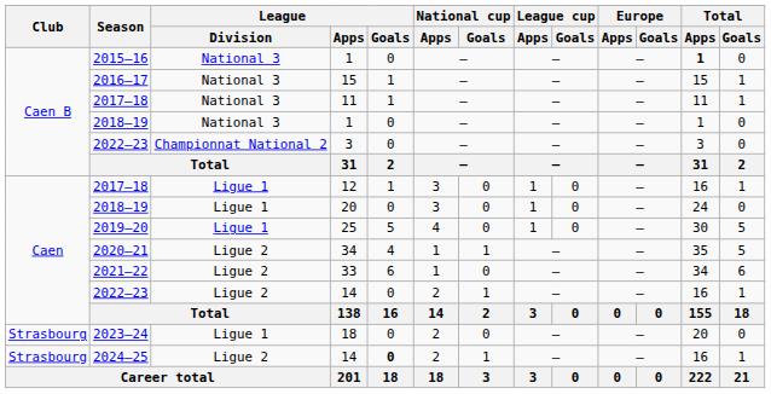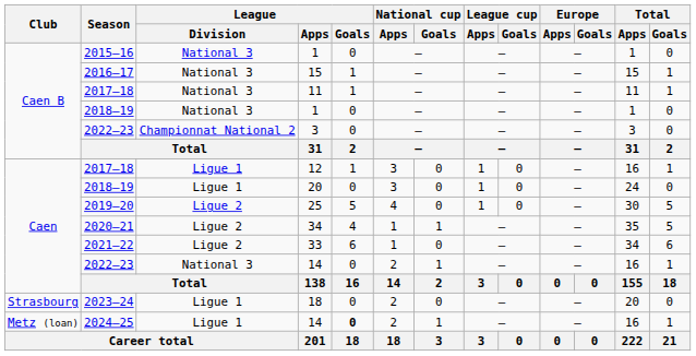 <table class="wikitable" style="text-align: center">
 <tr>
 <th rowspan="2">Club</th>
 <th rowspan="2">Season</th>
 <th colspan="3">League</th>
 <th colspan="2">National cup</th>
 <th colspan="2">League cup</th>
 <th colspan="2">Europe</th>
 <th colspan="2">Total</th>
 </tr>
 <tr>
 <th>Division</th>
 <th>Apps</th>
 <th>Goals</th>
 <th>Apps</th>
 <th>Goals</th>
 <th>Apps</th>
 <th>Goals</th>
 <th>Apps</th>
 <th>Goals</th>
 <th>Apps</th>
 <th>Goals</th>
 </tr>
 <tr>
 <td rowspan="6"><a href='#'>Caen B</a></td>
 <td><a href='#'>2015–16</a></td>
 <td><a href='#'>National 3</a></td>
 <td>1</td>
 <td>0</td>
 <td colspan="2">—</td>
 <td colspan="2">—</td>
 <td colspan="2">—</td>
-<td><strong>1</strong></td>
+<td>1</td>
 <td>0</td>
 </tr>
 <tr>
 <td><a href='#'>2016–17</a></td>
 <td>National 3</td>
 <td>15</td>
 <td>1</td>
 <td colspan="2">—</td>
 <td colspan="2">—</td>
 <td colspan="2">—</td>
 <td>15</td>
 <td>1</td>
 </tr>
 <tr>
 <td><a href='#'>2017–18</a></td>
 <td>National 3</td>
 <td>11</td>
 <td>1</td>
 <td colspan="2">—</td>
 <td colspan="2">—</td>
 <td colspan="2">—</td>
 <td>11</td>
 <td>1</td>
 </tr>
 <tr>
 <td><a href='#'>2018–19</a></td>
 <td>National 3</td>
 <td>1</td>
 <td>0</td>
 <td colspan="2">—</td>
 <td colspan="2">—</td>
 <td colspan="2">—</td>
 <td>1</td>
 <td>0</td>
 </tr>
 <tr>
 <td><a href='#'>2022–23</a></td>
 <td><a href='#'>Championnat National 2</a></td>
 <td>3</td>
 <td>0</td>
 <td colspan="2">—</td>
 <td colspan="2">—</td>
 <td colspan="2">—</td>
 <td>3</td>
 <td>0</td>
 </tr>
 <tr>
 <th colspan="2">Total</th>
 <th>31</th>
 <th>2</th>
 <th colspan="2">—</th>
 <th colspan="2">—</th>
 <th colspan="2">—</th>
 <th>31</th>
 <th>2</th>
 </tr>
 <tr>
 <td rowspan="7"><a href='#'>Caen</a></td>
 <td><a href='#'>2017–18</a></td>
 <td><a href='#'>Ligue 1</a></td>
 <td>12</td>
 <td>1</td>
 <td>3</td>
 <td>0</td>
 <td>1</td>
 <td>0</td>
 <td colspan="2">—</td>
 <td>16</td>
 <td>1</td>
 </tr>
 <tr>
 <td><a href='#'>2018–19</a></td>
 <td>Ligue 1</td>
 <td>20</td>
 <td>0</td>
 <td>3</td>
 <td>0</td>
 <td>1</td>
 <td>0</td>
 <td colspan="2">—</td>
 <td>24</td>
 <td>0</td>
 </tr>
 <tr>
 <td><a href='#'>2019–20</a></td>
-<td><a href='#'>Ligue 1</a></td>
+<td><a href='#'>Ligue 2</a></td>
 <td>25</td>
 <td>5</td>
 <td>4</td>
 <td>0</td>
 <td>1</td>
 <td>0</td>
 <td colspan="2">—</td>
 <td>30</td>
 <td>5</td>
 </tr>
 <tr>
 <td><a href='#'>2020–21</a></td>
 <td>Ligue 2</td>
 <td>34</td>
 <td>4</td>
 <td>1</td>
 <td>1</td>
 <td colspan="2">—</td>
 <td colspan="2">—</td>
 <td>35</td>
 <td>5</td>
 </tr>
 <tr>
 <td><a href='#'>2021–22</a></td>
 <td>Ligue 2</td>
 <td>33</td>
 <td>6</td>
 <td>1</td>
 <td>0</td>
 <td colspan="2">—</td>
 <td colspan="2">—</td>
 <td>34</td>
 <td>6</td>
 </tr>
 <tr>
 <td><a href='#'>2022–23</a></td>
-<td>Ligue 2</td>
+<td>National 3</td>
 <td>14</td>
 <td>0</td>
 <td>2</td>
 <td>1</td>
 <td colspan="2">—</td>
 <td colspan="2">—</td>
 <td>16</td>
 <td>1</td>
 </tr>
 <tr>
 <th colspan="2">Total</th>
 <th>138</th>
 <th>16</th>
 <th>14</th>
 <th>2</th>
 <th>3</th>
 <th>0</th>
 <th>0</th>
 <th>0</th>
 <th>155</th>
 <th>18</th>
 </tr>
 <tr>
 <td><a href='#'>Strasbourg</a></td>
 <td><a href='#'>2023–24</a></td>
 <td>Ligue 1</td>
 <td>18</td>
 <td>0</td>
 <td>2</td>
 <td>0</td>
 <td colspan="2">—</td>
 <td colspan="2">—</td>
 <td>20</td>
 <td>0</td>
 </tr>
 <tr>
-<td><a href='#'>Strasbourg</a></td>
+<td><a href='#'>Metz</a> <small>(loan)</small></td>
 <td><a href='#'>2024–25</a></td>
-<td>Ligue 2</td>
+<td>Ligue 1</td>
 <td>14</td>
 <td><strong>0</strong></td>
 <td>2</td>
 <td>1</td>
 <td colspan="2">—</td>
 <td colspan="2">—</td>
 <td>16</td>
 <td>1</td>
 </tr>
 <tr>
 <th colspan="3">Career total</th>
 <th>201</th>
 <th>18</th>
 <th>18</th>
 <th>3</th>
 <th>3</th>
 <th>0</th>
 <th>0</th>
 <th>0</th>
 <th>222</th>
 <th>21</th>
 </tr>
 </table>
